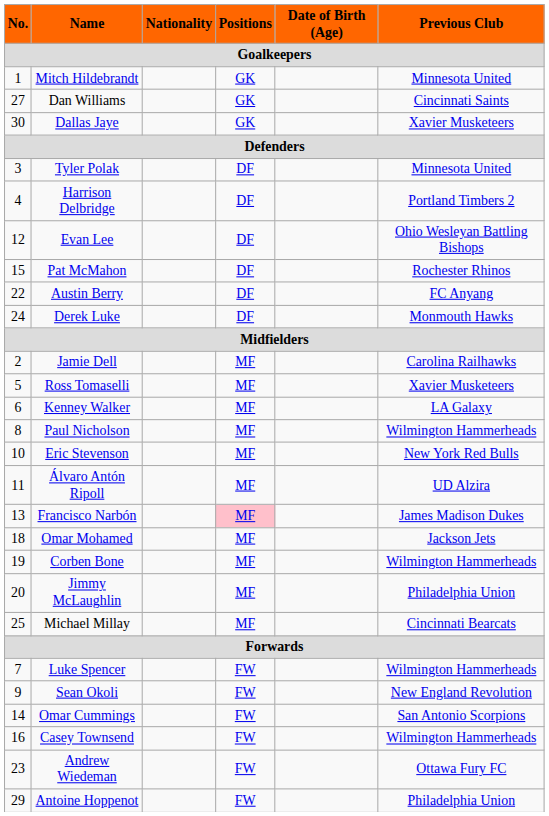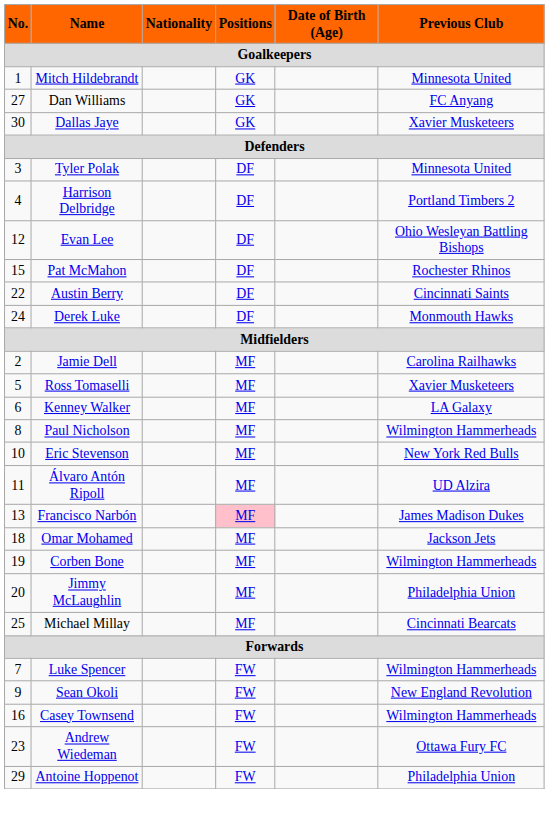 <table class="wikitable" style="text-align:center; font-size:85%; width:60%;">
 <tr>
 <th style="background:#FF6600; color:black; text-align:center;">No.</th>
 <th style="background:#FF6600; color:black; text-align:center;">Name</th>
 <th style="background:#FF6600; color:black; text-align:center;">Nationality</th>
 <th style="background:#FF6600; color:black; text-align:center;">Positions</th>
 <th style="background:#FF6600; color:black; text-align:center;">Date of Birth (Age)</th>
 <th style="background:#FF6600; color:black; text-align:center;">Previous Club</th>
 </tr>
 <tr>
 <th colspan="6" style="background:#dcdcdc; text-align:center">Goalkeepers</th>
 </tr>
 <tr>
 <td 01>1</td>
 <td><a href='#'>Mitch Hildebrandt</a></td>
 <td></td>
 <td><a href='#'>GK</a></td>
 <td></td>
 <td> <a href='#'>Minnesota United</a></td>
 </tr>
 <tr>
 <td>27</td>
 <td>Dan Williams</td>
 <td></td>
 <td><a href='#'>GK</a></td>
 <td></td>
-<td> <a href='#'>Cincinnati Saints</a></td>
+<td> <a href='#'>FC Anyang</a></td>
 </tr>
 <tr>
 <td>30</td>
 <td><a href='#'>Dallas Jaye</a></td>
 <td></td>
 <td><a href='#'>GK</a></td>
 <td></td>
 <td> <a href='#'>Xavier Musketeers</a></td>
 </tr>
 <tr>
 <th colspan="6" style="background:#dcdcdc; text-align:center">Defenders</th>
 </tr>
 <tr>
 <td 03>3</td>
 <td><a href='#'>Tyler Polak</a></td>
 <td></td>
 <td><a href='#'>DF</a></td>
 <td></td>
 <td> <a href='#'>Minnesota United</a></td>
 </tr>
 <tr>
 <td 04>4</td>
 <td><a href='#'>Harrison Delbridge</a></td>
 <td></td>
 <td><a href='#'>DF</a></td>
 <td></td>
 <td> <a href='#'>Portland Timbers 2</a></td>
 </tr>
 <tr>
 <td>12</td>
 <td><a href='#'>Evan Lee</a></td>
 <td></td>
 <td><a href='#'>DF</a></td>
 <td></td>
 <td> <a href='#'>Ohio Wesleyan Battling Bishops</a></td>
 </tr>
 <tr>
 <td>15</td>
 <td><a href='#'>Pat McMahon</a></td>
 <td></td>
 <td><a href='#'>DF</a></td>
 <td></td>
 <td> <a href='#'>Rochester Rhinos</a></td>
 </tr>
 <tr>
 <td>22</td>
 <td><a href='#'>Austin Berry</a></td>
 <td></td>
 <td><a href='#'>DF</a></td>
 <td></td>
-<td> <a href='#'>FC Anyang</a></td>
+<td> <a href='#'>Cincinnati Saints</a></td>
 </tr>
 <tr>
 <td>24</td>
 <td><a href='#'>Derek Luke</a></td>
 <td></td>
 <td><a href='#'>DF</a></td>
 <td></td>
 <td> <a href='#'>Monmouth Hawks</a></td>
 </tr>
 <tr>
 <th colspan="6" style="background:#dcdcdc; text-align:center">Midfielders</th>
 </tr>
 <tr>
 <td 02>2</td>
 <td><a href='#'>Jamie Dell</a></td>
 <td></td>
 <td><a href='#'>MF</a></td>
 <td></td>
 <td> <a href='#'>Carolina Railhawks</a></td>
 </tr>
 <tr>
 <td 05>5</td>
 <td><a href='#'>Ross Tomaselli</a></td>
 <td></td>
 <td><a href='#'>MF</a></td>
 <td></td>
 <td> <a href='#'>Xavier Musketeers</a></td>
 </tr>
 <tr>
 <td 06>6</td>
 <td><a href='#'>Kenney Walker</a></td>
 <td></td>
 <td><a href='#'>MF</a></td>
 <td></td>
 <td> <a href='#'>LA Galaxy</a></td>
 </tr>
 <tr>
 <td 08>8</td>
 <td><a href='#'>Paul Nicholson</a></td>
 <td></td>
 <td><a href='#'>MF</a></td>
 <td></td>
 <td> <a href='#'>Wilmington Hammerheads</a></td>
 </tr>
 <tr>
 <td>10</td>
 <td><a href='#'>Eric Stevenson</a></td>
 <td></td>
 <td><a href='#'>MF</a></td>
 <td></td>
 <td> <a href='#'>New York Red Bulls</a></td>
 </tr>
 <tr>
 <td>11</td>
 <td><a href='#'>Álvaro Antón Ripoll</a></td>
 <td></td>
 <td><a href='#'>MF</a></td>
 <td></td>
 <td> <a href='#'>UD Alzira</a></td>
 </tr>
 <tr>
 <td>13</td>
 <td><a href='#'>Francisco Narbón</a></td>
 <td></td>
 <td style="background: pink;"><a href='#'>MF</a></td>
 <td></td>
 <td> <a href='#'>James Madison Dukes</a></td>
 </tr>
 <tr>
 <td>18</td>
 <td><a href='#'>Omar Mohamed</a></td>
 <td></td>
 <td><a href='#'>MF</a></td>
 <td></td>
 <td> <a href='#'>Jackson Jets</a></td>
 </tr>
 <tr>
 <td>19</td>
 <td><a href='#'>Corben Bone</a></td>
 <td></td>
 <td><a href='#'>MF</a></td>
 <td></td>
 <td> <a href='#'>Wilmington Hammerheads</a></td>
 </tr>
 <tr>
 <td>20</td>
 <td><a href='#'>Jimmy McLaughlin</a></td>
 <td></td>
 <td><a href='#'>MF</a></td>
 <td></td>
 <td> <a href='#'>Philadelphia Union</a></td>
 </tr>
 <tr>
 <td>25</td>
 <td>Michael Millay</td>
 <td></td>
 <td><a href='#'>MF</a></td>
 <td></td>
 <td> <a href='#'>Cincinnati Bearcats</a></td>
 </tr>
 <tr>
 <th colspan="6" style="background:#dcdcdc; text-align:center">Forwards</th>
 </tr>
 <tr>
 <td 07>7</td>
 <td><a href='#'>Luke Spencer</a></td>
 <td></td>
 <td><a href='#'>FW</a></td>
 <td></td>
 <td> <a href='#'>Wilmington Hammerheads</a></td>
 </tr>
 <tr>
 <td 09>9</td>
 <td><a href='#'>Sean Okoli</a></td>
 <td></td>
 <td><a href='#'>FW</a></td>
 <td></td>
 <td> <a href='#'>New England Revolution</a></td>
 </tr>
 <tr>
-<td>14</td>
-<td><a href='#'>Omar Cummings</a></td>
-<td></td>
-<td><a href='#'>FW</a></td>
-<td></td>
-<td> <a href='#'>San Antonio Scorpions</a></td>
-</tr>
-<tr>
 <td>16</td>
 <td><a href='#'>Casey Townsend</a></td>
 <td></td>
 <td><a href='#'>FW</a></td>
 <td></td>
 <td> <a href='#'>Wilmington Hammerheads</a></td>
 </tr>
 <tr>
 <td>23</td>
 <td><a href='#'>Andrew Wiedeman</a></td>
 <td></td>
 <td><a href='#'>FW</a></td>
 <td></td>
 <td> <a href='#'>Ottawa Fury FC</a></td>
 </tr>
 <tr>
 <td>29</td>
 <td><a href='#'>Antoine Hoppenot</a></td>
 <td></td>
 <td><a href='#'>FW</a></td>
 <td></td>
 <td> <a href='#'>Philadelphia Union</a></td>
 </tr>
 </table>
